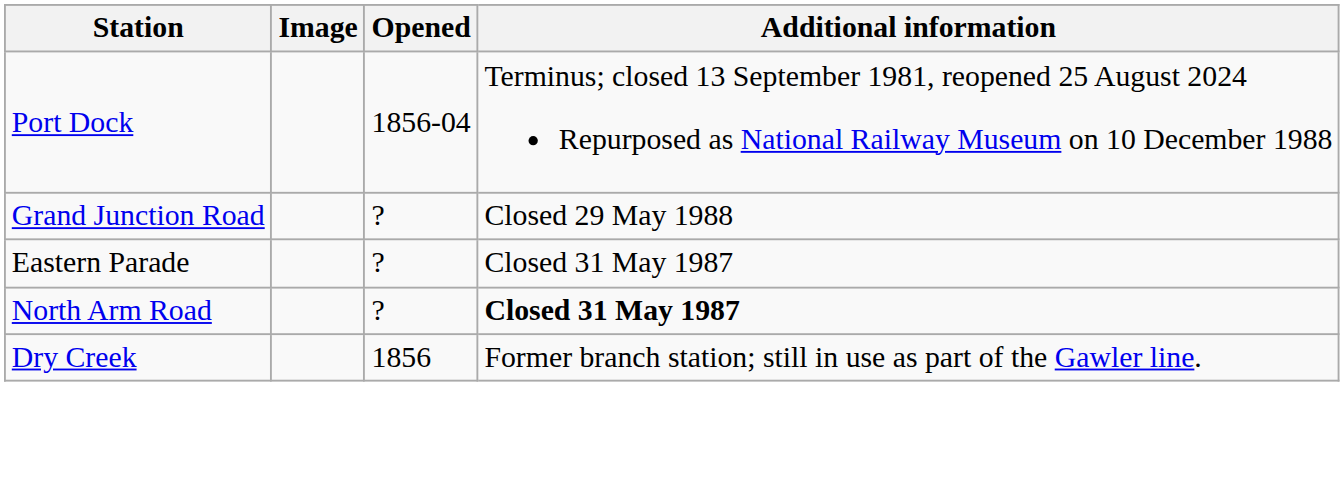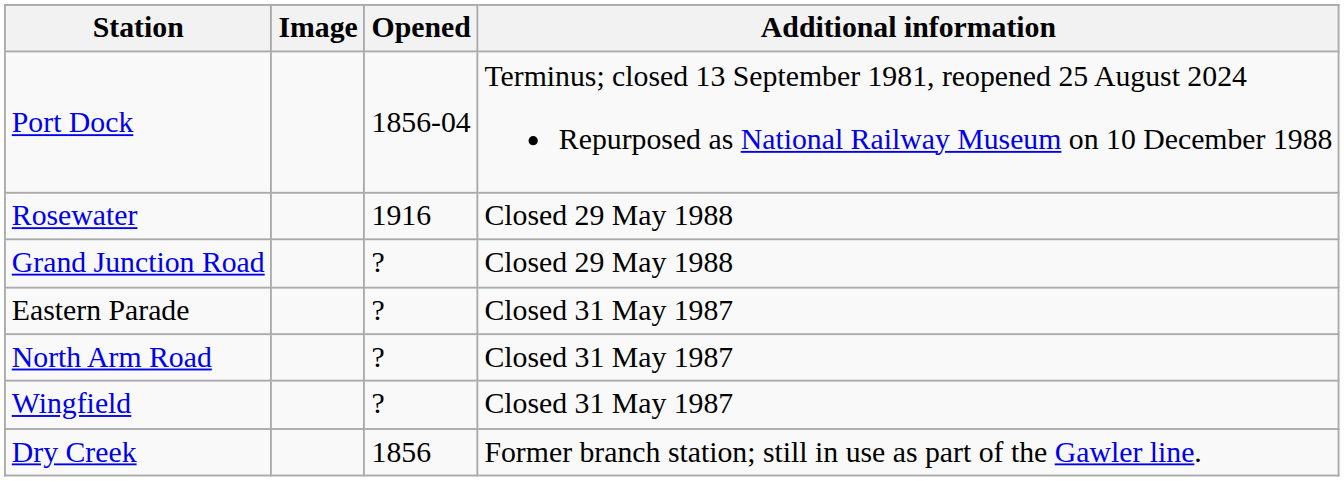 <table class="wikitable sortable" border="2">
 <tr>
 <th>Station</th>
 <th>Image</th>
 <th>Opened</th>
 <th>Additional information</th>
 </tr>
 <tr>
 <td><a href='#'>Port Dock</a></td>
 <td></td>
 <td>1856-04</td>
 <td>Terminus; closed 13 September 1981, reopened 25 August 2024<br><ul><li>Repurposed as <a href='#'>National Railway Museum</a> on 10 December 1988</li></ul></td>
+</tr>
+<tr>
+<td><a href='#'>Rosewater</a></td>
+<td></td>
+<td>1916</td>
+<td>Closed 29 May 1988</td>
 </tr>
 <tr>
 <td><a href='#'>Grand Junction Road</a></td>
 <td></td>
 <td>?</td>
 <td>Closed 29 May 1988</td>
 </tr>
 <tr>
 <td>Eastern Parade</td>
 <td></td>
 <td>?</td>
 <td>Closed 31 May 1987</td>
 </tr>
 <tr>
 <td><a href='#'>North Arm Road</a></td>
 <td></td>
 <td>?</td>
-<td><strong>Closed 31 May 1987</strong></td>
+<td>Closed 31 May 1987</td>
+</tr>
+<tr>
+<td><a href='#'>Wingfield</a></td>
+<td></td>
+<td>?</td>
+<td>Closed 31 May 1987</td>
 </tr>
 <tr>
 <td><a href='#'>Dry Creek</a> </td>
 <td></td>
 <td>1856</td>
 <td>Former branch station; still in use as part of the <a href='#'>Gawler line</a>.</td>
 </tr>
 </table>
